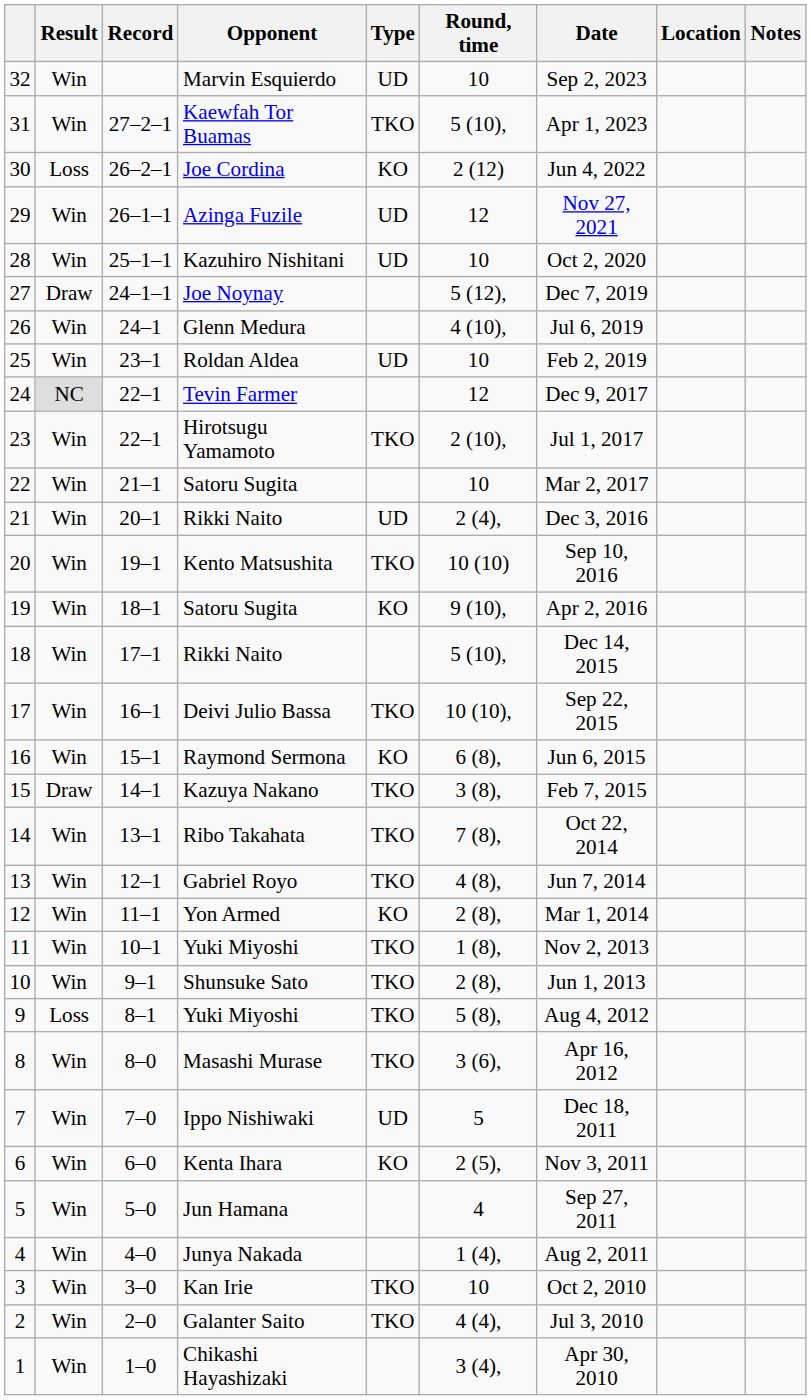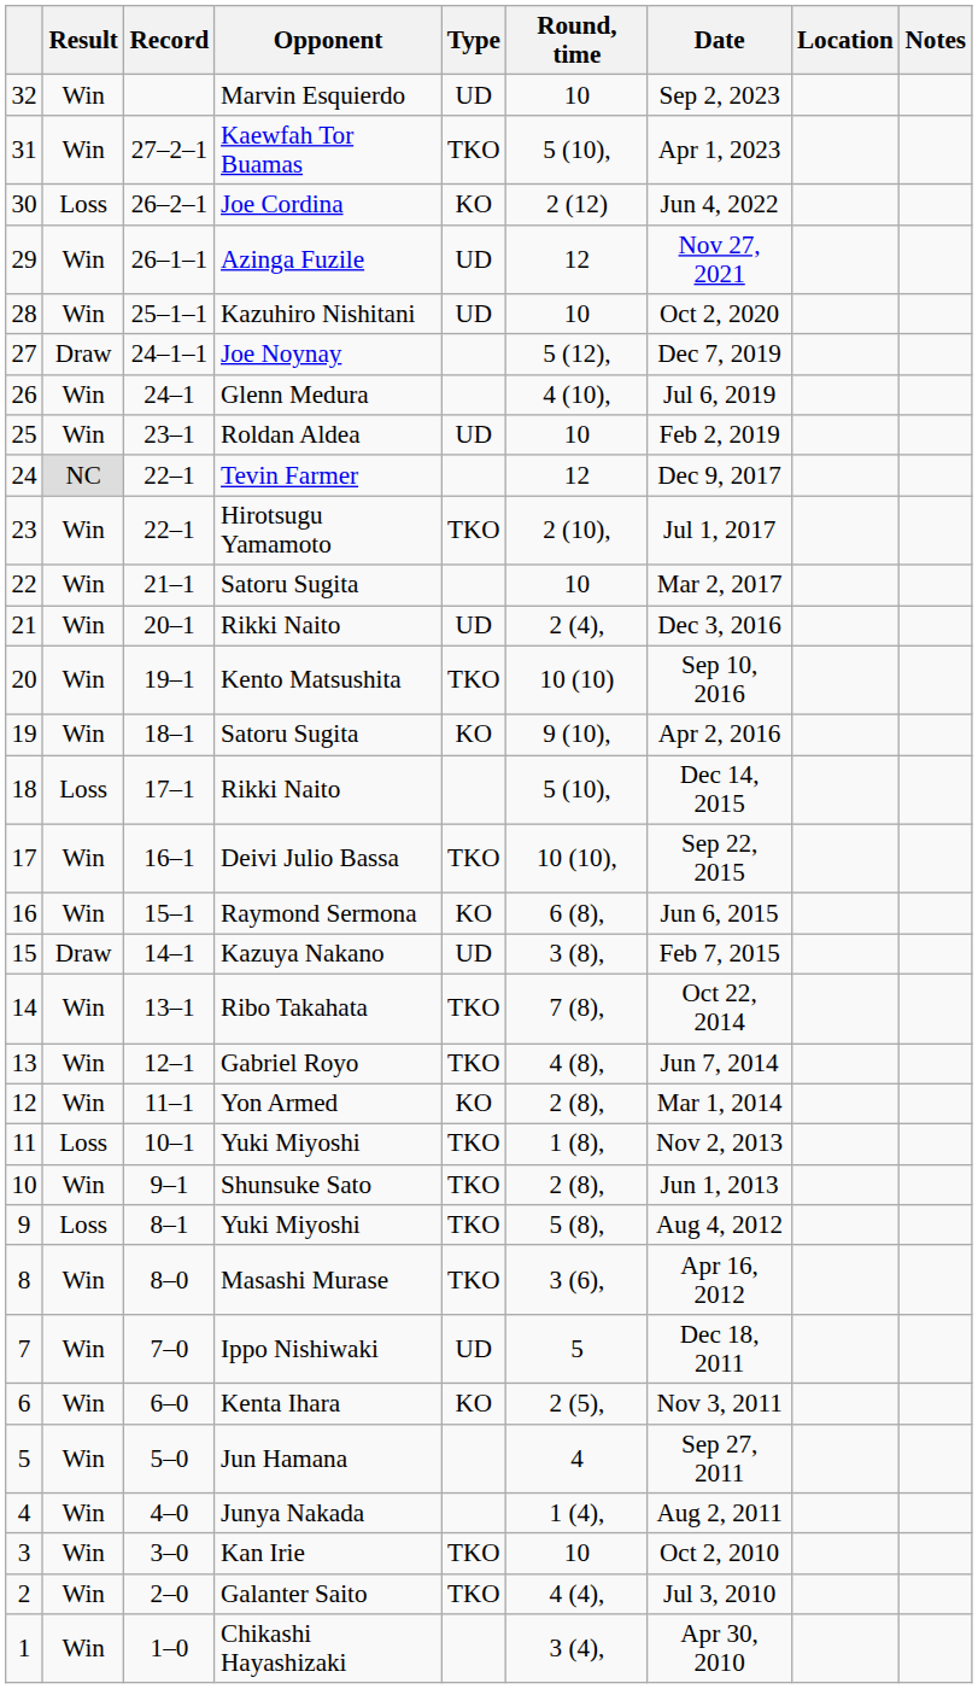 <table class=wikitable style=text-align:center>
 <tr>
 <th></th>
 <th>Result</th>
 <th>Record</th>
 <th>Opponent</th>
 <th>Type</th>
 <th>Round, time</th>
 <th>Date</th>
 <th>Location</th>
 <th>Notes</th>
 </tr>
 <tr>
 <td>32</td>
 <td>Win</td>
 <td></td>
 <td align=left>Marvin Esquierdo</td>
 <td>UD</td>
 <td>10</td>
 <td>Sep 2, 2023</td>
 <td align=left></td>
 <td align=left></td>
 </tr>
 <tr>
 <td>31</td>
 <td>Win</td>
 <td>27–2–1 </td>
 <td align=left><a href='#'>Kaewfah Tor Buamas</a></td>
 <td>TKO</td>
 <td>5 (10), </td>
 <td>Apr 1, 2023</td>
 <td align=left></td>
 <td align=left></td>
 </tr>
 <tr>
 <td>30</td>
 <td>Loss</td>
 <td>26–2–1 </td>
 <td align=left><a href='#'>Joe Cordina</a></td>
 <td>KO</td>
 <td>2 (12) </td>
 <td>Jun 4, 2022</td>
 <td align=left></td>
 <td align=left></td>
 </tr>
 <tr>
 <td>29</td>
 <td>Win</td>
 <td>26–1–1 </td>
 <td align=left><a href='#'>Azinga Fuzile</a></td>
 <td>UD</td>
 <td>12</td>
 <td><a href='#'>Nov 27, 2021</a></td>
 <td align=left></td>
 <td align=left></td>
 </tr>
 <tr>
 <td>28</td>
 <td>Win</td>
 <td>25–1–1 </td>
 <td align=left>Kazuhiro Nishitani</td>
 <td>UD</td>
 <td>10</td>
 <td>Oct 2, 2020</td>
 <td align=left></td>
 <td align=left></td>
 </tr>
 <tr>
 <td>27</td>
 <td>Draw</td>
 <td>24–1–1 </td>
 <td align=left><a href='#'>Joe Noynay</a></td>
 <td></td>
 <td>5 (12), </td>
 <td>Dec 7, 2019</td>
 <td align=left></td>
 <td align=left></td>
 </tr>
 <tr>
 <td>26</td>
 <td>Win</td>
 <td>24–1 </td>
 <td align=left>Glenn Medura</td>
 <td></td>
 <td>4 (10), </td>
 <td>Jul 6, 2019</td>
 <td align=left></td>
 <td align=left></td>
 </tr>
 <tr>
 <td>25</td>
 <td>Win</td>
 <td>23–1 </td>
 <td align=left>Roldan Aldea</td>
 <td>UD</td>
 <td>10</td>
 <td>Feb 2, 2019</td>
 <td align=left></td>
 <td align=left></td>
 </tr>
 <tr>
 <td>24</td>
 <td style=background:#DDD>NC</td>
 <td>22–1 </td>
 <td align=left><a href='#'>Tevin Farmer</a></td>
 <td></td>
 <td>12</td>
 <td>Dec 9, 2017</td>
 <td align=left></td>
 <td align=left></td>
 </tr>
 <tr>
 <td>23</td>
 <td>Win</td>
 <td>22–1</td>
 <td align=left>Hirotsugu Yamamoto</td>
 <td>TKO</td>
 <td>2 (10), </td>
 <td>Jul 1, 2017</td>
 <td align=left></td>
 <td align=left></td>
 </tr>
 <tr>
 <td>22</td>
 <td>Win</td>
 <td>21–1</td>
 <td align=left>Satoru Sugita</td>
 <td></td>
 <td>10</td>
 <td>Mar 2, 2017</td>
 <td align=left></td>
 <td align=left></td>
 </tr>
 <tr>
 <td>21</td>
 <td>Win</td>
 <td>20–1</td>
 <td align=left>Rikki Naito</td>
 <td>UD</td>
 <td>2 (4), </td>
 <td>Dec 3, 2016</td>
 <td align=left></td>
 <td align=left></td>
 </tr>
 <tr>
 <td>20</td>
 <td>Win</td>
 <td>19–1</td>
 <td align=left>Kento Matsushita</td>
 <td>TKO</td>
 <td>10 (10)</td>
 <td>Sep 10, 2016</td>
 <td align=left></td>
 <td align=left></td>
 </tr>
 <tr>
 <td>19</td>
 <td>Win</td>
 <td>18–1</td>
 <td align=left>Satoru Sugita</td>
 <td>KO</td>
 <td>9 (10), </td>
 <td>Apr 2, 2016</td>
 <td align=left></td>
 <td align=left></td>
 </tr>
 <tr>
 <td>18</td>
-<td>Win</td>
+<td>Loss</td>
 <td>17–1</td>
 <td align=left>Rikki Naito</td>
 <td></td>
 <td>5 (10), </td>
 <td>Dec 14, 2015</td>
 <td align=left></td>
 <td align=left></td>
 </tr>
 <tr>
 <td>17</td>
 <td>Win</td>
 <td>16–1</td>
 <td align=left>Deivi Julio Bassa</td>
 <td>TKO</td>
 <td>10 (10), </td>
 <td>Sep 22, 2015</td>
 <td align=left></td>
 <td align=left></td>
 </tr>
 <tr>
 <td>16</td>
 <td>Win</td>
 <td>15–1</td>
 <td align=left>Raymond Sermona</td>
 <td>KO</td>
 <td>6 (8), </td>
 <td>Jun 6, 2015</td>
 <td align=left></td>
 <td align=left></td>
 </tr>
 <tr>
 <td>15</td>
 <td>Draw</td>
 <td>14–1</td>
 <td align=left>Kazuya Nakano</td>
-<td>TKO</td>
+<td>UD</td>
 <td>3 (8), </td>
 <td>Feb 7, 2015</td>
 <td align=left></td>
 <td align=left></td>
 </tr>
 <tr>
 <td>14</td>
 <td>Win</td>
 <td>13–1</td>
 <td align=left>Ribo Takahata</td>
 <td>TKO</td>
 <td>7 (8), </td>
 <td>Oct 22, 2014</td>
 <td align=left></td>
 <td align=left></td>
 </tr>
 <tr>
 <td>13</td>
 <td>Win</td>
 <td>12–1</td>
 <td align=left>Gabriel Royo</td>
 <td>TKO</td>
 <td>4 (8), </td>
 <td>Jun 7, 2014</td>
 <td align=left></td>
 <td align=left></td>
 </tr>
 <tr>
 <td>12</td>
 <td>Win</td>
 <td>11–1</td>
 <td align=left>Yon Armed</td>
 <td>KO</td>
 <td>2 (8), </td>
 <td>Mar 1, 2014</td>
 <td align=left></td>
 <td align=left></td>
 </tr>
 <tr>
 <td>11</td>
-<td>Win</td>
+<td>Loss</td>
 <td>10–1</td>
 <td align=left>Yuki Miyoshi</td>
 <td>TKO</td>
 <td>1 (8), </td>
 <td>Nov 2, 2013</td>
 <td align=left></td>
 <td align=left></td>
 </tr>
 <tr>
 <td>10</td>
 <td>Win</td>
 <td>9–1</td>
 <td align=left>Shunsuke Sato</td>
 <td>TKO</td>
 <td>2 (8), </td>
 <td>Jun 1, 2013</td>
 <td align=left></td>
 <td align=left></td>
 </tr>
 <tr>
 <td>9</td>
 <td>Loss</td>
 <td>8–1</td>
 <td align=left>Yuki Miyoshi</td>
 <td>TKO</td>
 <td>5 (8), </td>
 <td>Aug 4, 2012</td>
 <td align=left></td>
 <td align=left></td>
 </tr>
 <tr>
 <td>8</td>
 <td>Win</td>
 <td>8–0</td>
 <td align=left>Masashi Murase</td>
 <td>TKO</td>
 <td>3 (6), </td>
 <td>Apr 16, 2012</td>
 <td align=left></td>
 <td align=left></td>
 </tr>
 <tr>
 <td>7</td>
 <td>Win</td>
 <td>7–0</td>
 <td align=left>Ippo Nishiwaki</td>
 <td>UD</td>
 <td>5</td>
 <td>Dec 18, 2011</td>
 <td align=left></td>
 <td align=left></td>
 </tr>
 <tr>
 <td>6</td>
 <td>Win</td>
 <td>6–0</td>
 <td align=left>Kenta Ihara</td>
 <td>KO</td>
 <td>2 (5), </td>
 <td>Nov 3, 2011</td>
 <td align=left></td>
 <td align=left></td>
 </tr>
 <tr>
 <td>5</td>
 <td>Win</td>
 <td>5–0</td>
 <td align=left>Jun Hamana</td>
 <td></td>
 <td>4</td>
 <td>Sep 27, 2011</td>
 <td align=left></td>
 <td align=left></td>
 </tr>
 <tr>
 <td>4</td>
 <td>Win</td>
 <td>4–0</td>
 <td align=left>Junya Nakada</td>
 <td></td>
 <td>1 (4), </td>
 <td>Aug 2, 2011</td>
 <td align=left></td>
 <td align=left></td>
 </tr>
 <tr>
 <td>3</td>
 <td>Win</td>
 <td>3–0</td>
 <td align=left>Kan Irie</td>
 <td>TKO</td>
 <td>10</td>
 <td>Oct 2, 2010</td>
 <td align=left></td>
 <td align=left></td>
 </tr>
 <tr>
 <td>2</td>
 <td>Win</td>
 <td>2–0</td>
 <td align=left>Galanter Saito</td>
 <td>TKO</td>
 <td>4 (4), </td>
 <td>Jul 3, 2010</td>
 <td align=left></td>
 <td align=left></td>
 </tr>
 <tr>
 <td>1</td>
 <td>Win</td>
 <td>1–0</td>
 <td align=left>Chikashi Hayashizaki</td>
 <td></td>
 <td>3 (4), </td>
 <td>Apr 30, 2010</td>
 <td align=left></td>
 <td align=left></td>
 </tr>
 </table>
